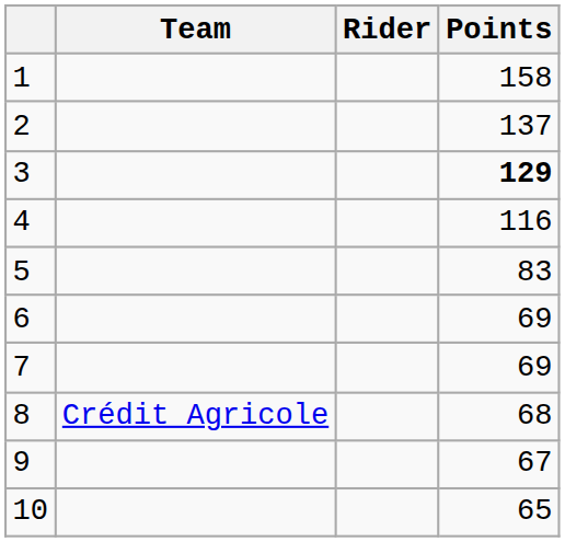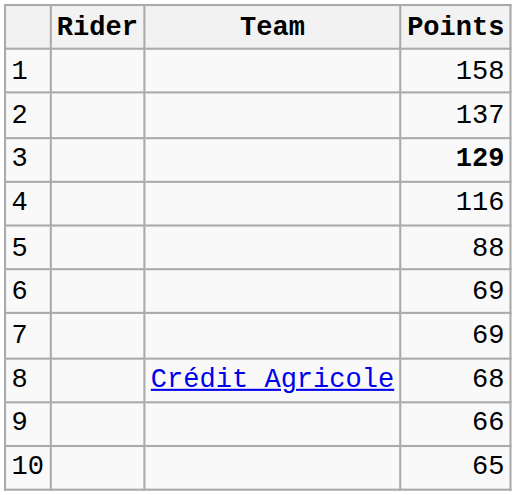 <table class="wikitable">
 <tr>
 <th></th>
+<th>Rider</th>
 <th>Team</th>
-<th>Rider</th>
 <th>Points</th>
 </tr>
 <tr>
 <td>1</td>
+<td> </td>
 <td></td>
-<td> </td>
 <td align=right>158</td>
 </tr>
 <tr>
 <td>2</td>
+<td>  </td>
 <td></td>
-<td>  </td>
 <td align=right>137</td>
 </tr>
 <tr>
 <td>3</td>
 <td></td>
 <td></td>
 <td align=right><strong>129</strong></td>
 </tr>
 <tr>
 <td>4</td>
 <td></td>
 <td></td>
 <td align=right>116</td>
 </tr>
 <tr>
 <td>5</td>
 <td></td>
 <td></td>
-<td align=right>83</td>
+<td align=right>88</td>
 </tr>
 <tr>
 <td>6</td>
 <td></td>
 <td></td>
 <td align=right>69</td>
 </tr>
 <tr>
 <td>7</td>
 <td></td>
 <td></td>
 <td align=right>69</td>
 </tr>
 <tr>
 <td>8</td>
+<td></td>
 <td><a href='#'>Crédit Agricole</a></td>
-<td></td>
 <td align=right>68</td>
 </tr>
 <tr>
 <td>9</td>
 <td></td>
 <td></td>
-<td align=right>67</td>
+<td align=right>66</td>
 </tr>
 <tr>
 <td>10</td>
 <td></td>
 <td></td>
 <td align=right>65</td>
 </tr>
 </table>
